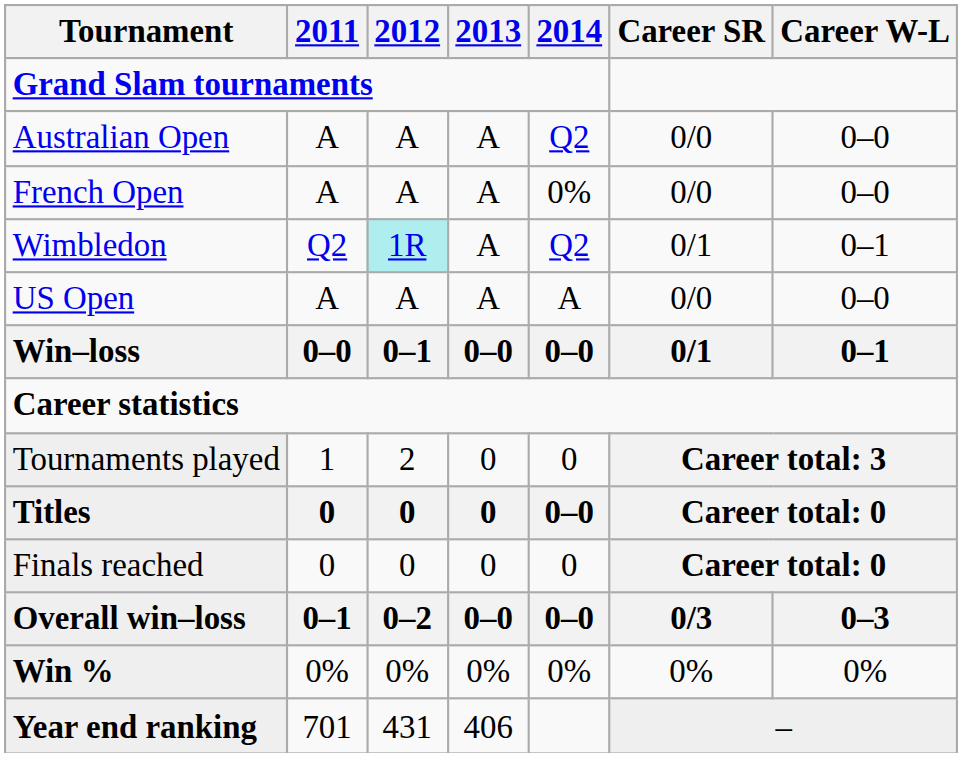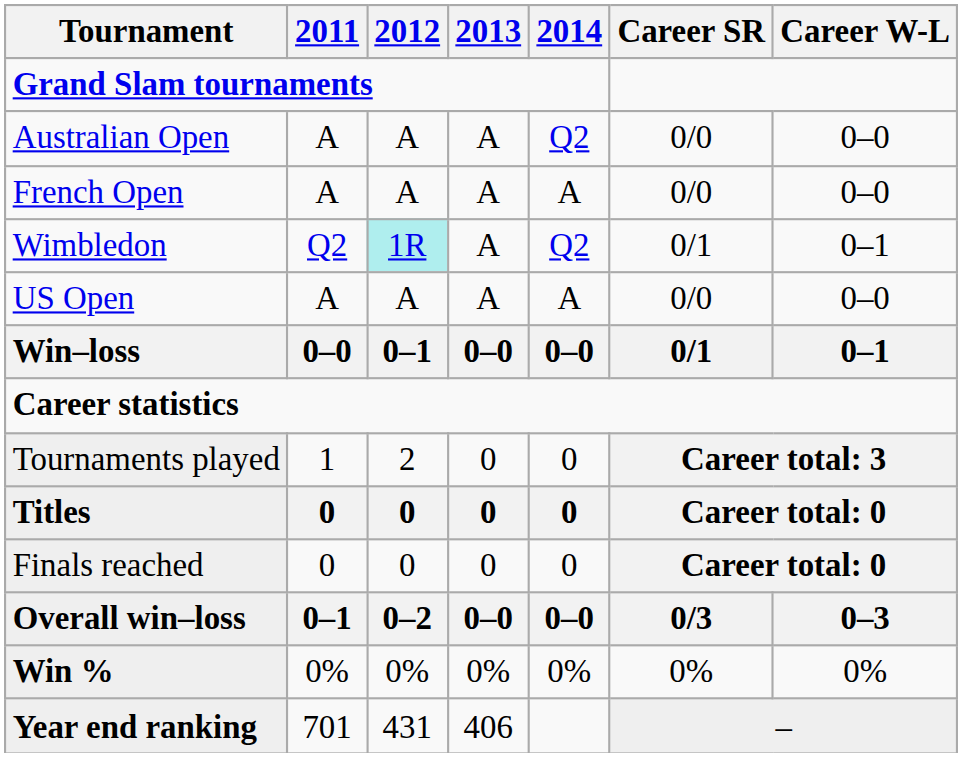 <table class=wikitable style=text-align:center;font-size:97%>
 <tr>
 <th>Tournament</th>
 <th><a href='#'>2011</a></th>
 <th><a href='#'>2012</a></th>
 <th><a href='#'>2013</a></th>
 <th><a href='#'>2014</a></th>
 <th>Career SR</th>
 <th>Career W-L</th>
 </tr>
 <tr>
 <td colspan=5 align=left><strong><a href='#'>Grand Slam tournaments</a></strong></td>
 </tr>
 <tr>
 <td align=left><a href='#'>Australian Open</a></td>
 <td>A</td>
 <td>A</td>
 <td>A</td>
 <td><a href='#'>Q2</a></td>
 <td>0/0</td>
 <td>0–0</td>
 </tr>
 <tr>
 <td align=left><a href='#'>French Open</a></td>
 <td>A</td>
 <td>A</td>
 <td>A</td>
-<td>0%</td>
+<td>A</td>
 <td>0/0</td>
 <td>0–0</td>
 </tr>
 <tr>
 <td align=left><a href='#'>Wimbledon</a></td>
 <td><a href='#'>Q2</a></td>
 <td bgcolor=afeeee><a href='#'>1R</a></td>
 <td>A</td>
 <td><a href='#'>Q2</a></td>
 <td>0/1</td>
 <td>0–1</td>
 </tr>
 <tr>
 <td align=left><a href='#'>US Open</a></td>
 <td>A</td>
 <td>A</td>
 <td>A</td>
 <td>A</td>
 <td>0/0</td>
 <td>0–0</td>
 </tr>
 <tr>
 <th style=text-align:left>Win–loss</th>
 <th>0–0</th>
 <th>0–1</th>
 <th>0–0</th>
 <th>0–0</th>
 <th>0/1</th>
 <th>0–1</th>
 </tr>
 <tr>
 <td colspan=7 align=left><strong>Career statistics</strong></td>
 </tr>
 <tr>
 <td bgcolor=#efefef align=left>Tournaments played</td>
 <td>1</td>
 <td>2</td>
 <td>0</td>
 <td>0</td>
 <th colspan=2>Career total: 3</th>
 </tr>
 <tr>
 <td bgcolor=#efefef align=left><strong>Titles</strong></td>
 <th>0</th>
 <th>0</th>
 <th>0</th>
-<th>0–0</th>
+<th>0</th>
 <th colspan=2>Career total: 0</th>
 </tr>
 <tr>
 <td bgcolor=#efefef align=left>Finals reached</td>
 <td>0</td>
 <td>0</td>
 <td>0</td>
 <td>0</td>
 <th colspan=2>Career total: 0</th>
 </tr>
 <tr>
 <td bgcolor=#efefef align=left><strong>Overall win–loss</strong></td>
 <th>0–1</th>
 <th>0–2</th>
 <th>0–0</th>
 <th>0–0</th>
 <th>0/3</th>
 <th>0–3</th>
 </tr>
 <tr>
 <td bgcolor=#efefef align=left><strong>Win %</strong></td>
 <td>0%</td>
 <td>0%</td>
 <td>0%</td>
 <td>0%</td>
 <td>0%</td>
 <td>0%</td>
 </tr>
 <tr>
 <td bgcolor=#efefef align=left><strong>Year end ranking</strong></td>
 <td>701</td>
 <td>431</td>
 <td>406</td>
 <td></td>
 <td colspan=2 bgcolor=#EFEFEF>–</td>
 </tr>
 </table>
